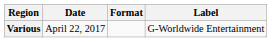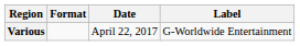 <table class="wikitable plainrowheaders">
 <tr>
 <th>Region</th>
+<th>Format</th>
 <th>Date</th>
-<th>Format</th>
 <th>Label</th>
 </tr>
 <tr>
 <th scope="row">Various</th>
+<td></td>
 <td>April 22, 2017</td>
-<td></td>
 <td>G-Worldwide Entertainment</td>
 </tr>
 </table>
